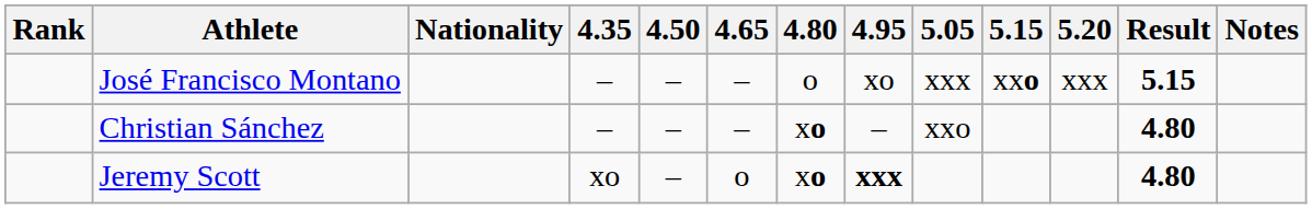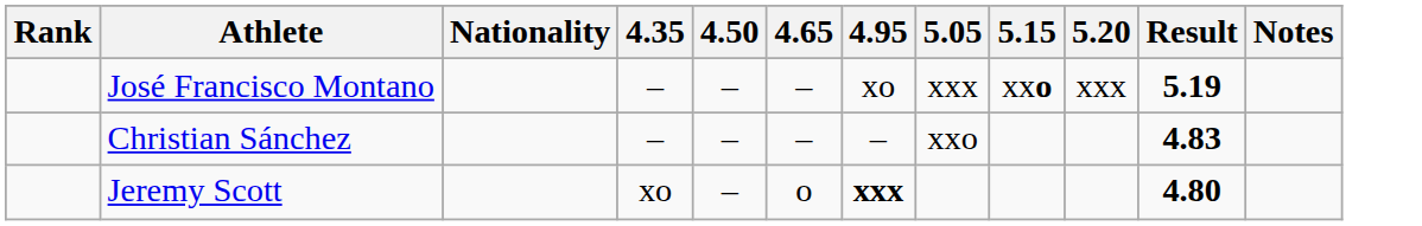 <table class="wikitable sortable" style="text-align:center">
 <tr>
 <th>Rank</th>
 <th>Athlete</th>
 <th>Nationality</th>
 <th>4.35</th>
 <th>4.50</th>
 <th>4.65</th>
-<th>4.80</th>
 <th>4.95</th>
 <th>5.05</th>
 <th>5.15</th>
 <th>5.20</th>
 <th>Result</th>
 <th>Notes</th>
 </tr>
 <tr>
 <td></td>
 <td align="left"><a href='#'>José Francisco Montano</a></td>
 <td align=left></td>
 <td>–</td>
 <td>–</td>
 <td>–</td>
-<td>o</td>
 <td>xo</td>
 <td>xxx</td>
 <td>xx<strong>o</strong></td>
 <td>xxx</td>
-<td><strong>5.15</strong></td>
+<td><strong>5.19</strong></td>
 <td></td>
 </tr>
 <tr>
 <td></td>
 <td align="left"><a href='#'>Christian Sánchez</a></td>
 <td align=left></td>
 <td>–</td>
 <td>–</td>
 <td>–</td>
-<td>x<strong>o</strong></td>
 <td>–</td>
 <td>xxo</td>
 <td></td>
 <td></td>
-<td><strong>4.80</strong></td>
+<td><strong>4.83</strong></td>
 <td></td>
 </tr>
 <tr>
 <td></td>
 <td align="left"><a href='#'>Jeremy Scott</a></td>
 <td align=left></td>
 <td>xo</td>
 <td>–</td>
 <td>o</td>
-<td>x<strong>o</strong></td>
 <td><strong>xxx</strong></td>
 <td></td>
 <td></td>
 <td></td>
 <td><strong>4.80</strong></td>
 <td></td>
 </tr>
 </table>
